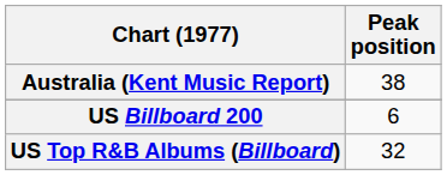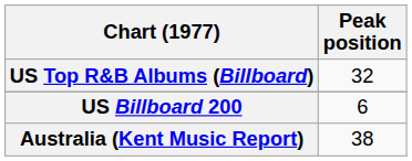 <table class="wikitable sortable plainrowheaders" border="1" style="text-align:center">
 <tr>
 <th scope="col">Chart (1977)</th>
 <th scope="col">Peak<br>position</th>
 </tr>
 <tr>
-<th scope="row">Australia (<a href='#'>Kent Music Report</a>)</th>
-<td>38</td>
+<th scope="row">US <a href='#'>Top R&B Albums</a> (<em><a href='#'>Billboard</a></em>)</th>
+<td>32</td>
 </tr>
 <tr>
 </tr>
 <tr>
 <th scope="row">US <a href='#'><em>Billboard</em> 200</a></th>
 <td>6</td>
 </tr>
 <tr>
-<th scope="row">US <a href='#'>Top R&B Albums</a> (<em><a href='#'>Billboard</a></em>)</th>
-<td>32</td>
+<th scope="row">Australia (<a href='#'>Kent Music Report</a>)</th>
+<td>38</td>
 </tr>
 </table>
